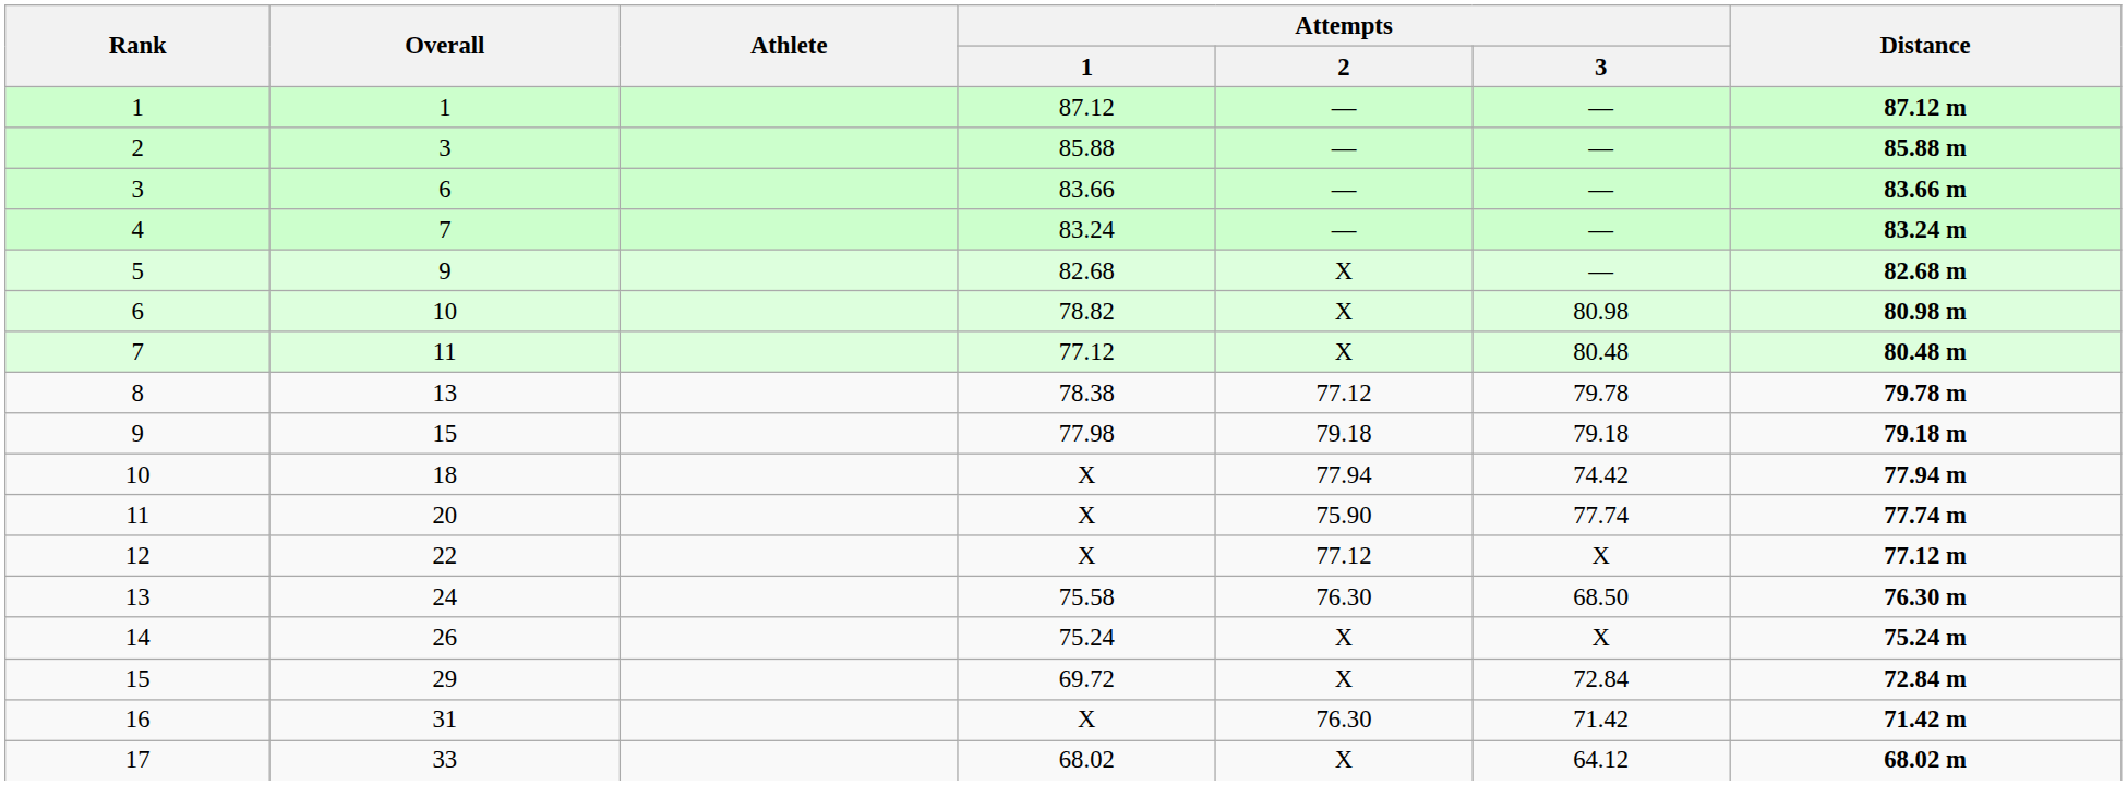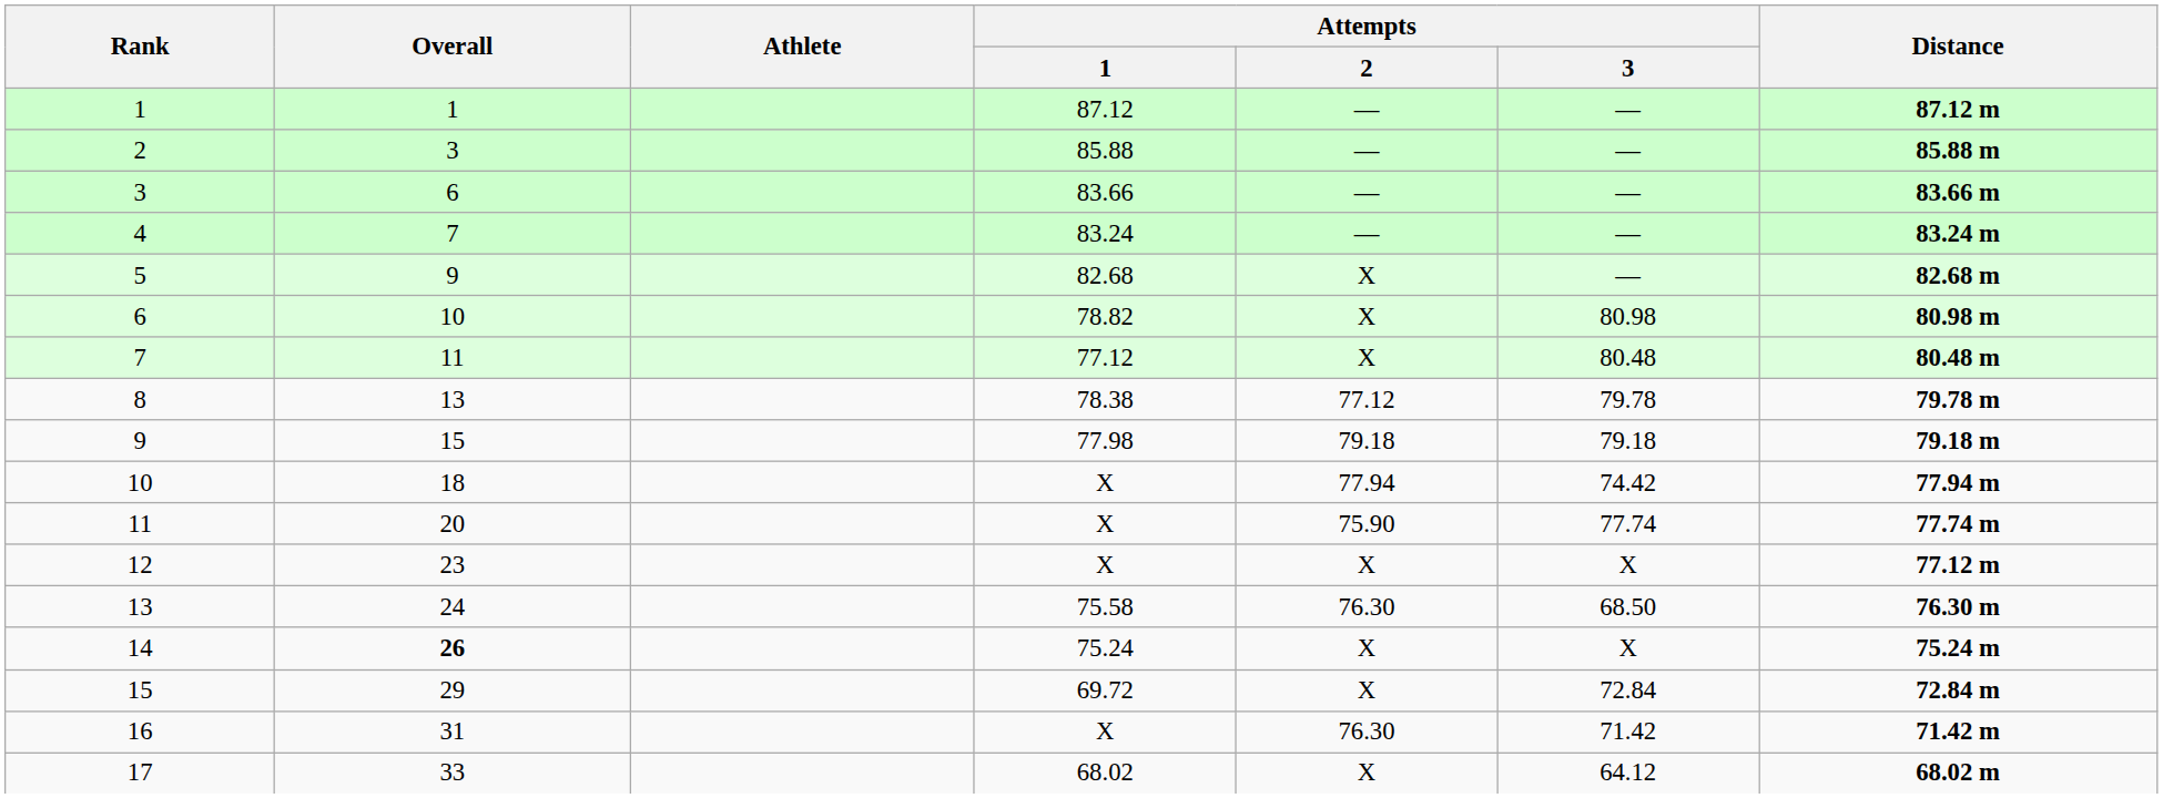 <table class="wikitable" style=" text-align:center; font-size:110%;" width="95%">
 <tr>
 <th rowspan="2">Rank</th>
 <th rowspan="2">Overall</th>
 <th rowspan="2">Athlete</th>
 <th colspan="3">Attempts</th>
 <th rowspan="2">Distance</th>
 </tr>
 <tr>
 <th>1</th>
 <th>2</th>
 <th>3</th>
 </tr>
 <tr style="background:#ccffcc;">
 <td>1</td>
 <td>1</td>
 <td align=left></td>
 <td>87.12</td>
 <td>—</td>
 <td>—</td>
 <td><strong>87.12 m </strong></td>
 </tr>
 <tr style="background:#ccffcc;">
 <td>2</td>
 <td>3</td>
 <td align=left></td>
 <td>85.88</td>
 <td>—</td>
 <td>—</td>
 <td><strong>85.88 m </strong></td>
 </tr>
 <tr style="background:#ccffcc;">
 <td>3</td>
 <td>6</td>
 <td align=left></td>
 <td>83.66</td>
 <td>—</td>
 <td>—</td>
 <td><strong>83.66 m </strong></td>
 </tr>
 <tr style="background:#ccffcc;">
 <td>4</td>
 <td>7</td>
 <td align=left></td>
 <td>83.24</td>
 <td>—</td>
 <td>—</td>
 <td><strong>83.24 m </strong></td>
 </tr>
 <tr style="background:#ddffdd;">
 <td>5</td>
 <td>9</td>
 <td align=left></td>
 <td>82.68</td>
 <td>X</td>
 <td>—</td>
 <td><strong>82.68 m </strong></td>
 </tr>
 <tr style="background:#ddffdd;">
 <td>6</td>
 <td>10</td>
 <td align=left></td>
 <td>78.82</td>
 <td>X</td>
 <td>80.98</td>
 <td><strong>80.98 m </strong></td>
 </tr>
 <tr style="background:#ddffdd;">
 <td>7</td>
 <td>11</td>
 <td align=left></td>
 <td>77.12</td>
 <td>X</td>
 <td>80.48</td>
 <td><strong>80.48 m </strong></td>
 </tr>
 <tr>
 <td>8</td>
 <td>13</td>
 <td align=left></td>
 <td>78.38</td>
 <td>77.12</td>
 <td>79.78</td>
 <td><strong>79.78 m </strong></td>
 </tr>
 <tr>
 <td>9</td>
 <td>15</td>
 <td align=left></td>
 <td>77.98</td>
 <td>79.18</td>
 <td>79.18</td>
 <td><strong>79.18 m </strong></td>
 </tr>
 <tr>
 <td>10</td>
 <td>18</td>
 <td align=left></td>
 <td>X</td>
 <td>77.94</td>
 <td>74.42</td>
 <td><strong>77.94 m </strong></td>
 </tr>
 <tr>
 <td>11</td>
 <td>20</td>
 <td align=left></td>
 <td>X</td>
 <td>75.90</td>
 <td>77.74</td>
 <td><strong>77.74 m </strong></td>
 </tr>
 <tr>
 <td>12</td>
-<td>22</td>
+<td>23</td>
 <td align=left></td>
 <td>X</td>
-<td>77.12</td>
+<td>X</td>
 <td>X</td>
 <td><strong>77.12 m </strong></td>
 </tr>
 <tr>
 <td>13</td>
 <td>24</td>
 <td align=left></td>
 <td>75.58</td>
 <td>76.30</td>
 <td>68.50</td>
 <td><strong>76.30 m </strong></td>
 </tr>
 <tr>
 <td>14</td>
-<td>26</td>
+<td><strong>26</strong></td>
 <td align=left></td>
 <td>75.24</td>
 <td>X</td>
 <td>X</td>
 <td><strong>75.24 m </strong></td>
 </tr>
 <tr>
 <td>15</td>
 <td>29</td>
 <td align=left></td>
 <td>69.72</td>
 <td>X</td>
 <td>72.84</td>
 <td><strong>72.84 m </strong></td>
 </tr>
 <tr>
 <td>16</td>
 <td>31</td>
 <td align=left></td>
 <td>X</td>
 <td>76.30</td>
 <td>71.42</td>
 <td><strong>71.42 m </strong></td>
 </tr>
 <tr>
 <td>17</td>
 <td>33</td>
 <td align=left></td>
 <td>68.02</td>
 <td>X</td>
 <td>64.12</td>
 <td><strong>68.02 m </strong></td>
 </tr>
 </table>
